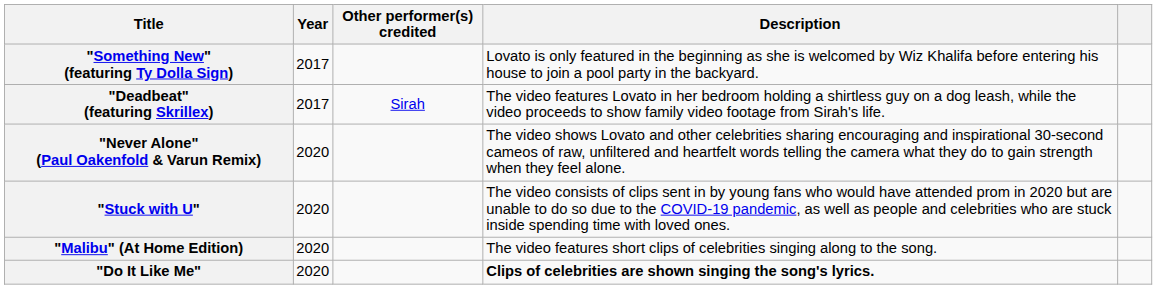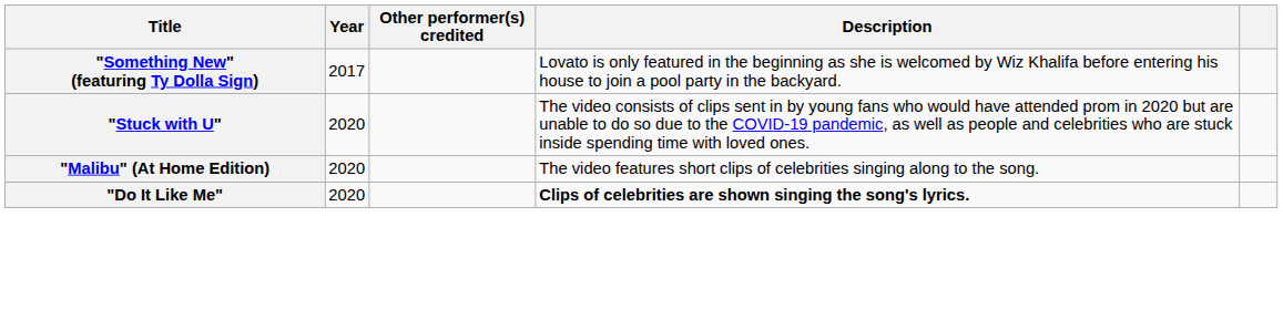 <table class="wikitable sortable plainrowheaders" style="text-align:center;">
 <tr>
 <th scope="col" style="width:20em;">Title</th>
 <th scope="col" style="width:2em;">Year</th>
 <th scope="col" style="width:10em;">Other performer(s) credited</th>
 <th scope="col" style="width:45em;" class="unsortable">Description</th>
 <th scope="col" style="width:2em;" class="unsortable"></th>
 </tr>
 <tr>
 <th scope="row">"<a href='#'>Something New</a>"<br>(featuring <a href='#'>Ty Dolla Sign</a>)</th>
 <td>2017</td>
 <td></td>
 <td style="text-align:left;">Lovato is only featured in the beginning as she is welcomed by Wiz Khalifa before entering his house to join a pool party in the backyard.</td>
-<td></td>
-</tr>
-<tr>
-<th scope="row">"Deadbeat"<br>(featuring <a href='#'>Skrillex</a>)</th>
-<td>2017</td>
-<td><a href='#'>Sirah</a></td>
-<td style="text-align:left;">The video features Lovato in her bedroom holding a shirtless guy on a dog leash, while the video proceeds to show family video footage from Sirah's life.</td>
-<td></td>
-</tr>
-<tr>
-<th scope="row">"Never Alone"<br>(<a href='#'>Paul Oakenfold</a> & Varun Remix)</th>
-<td>2020</td>
-<td></td>
-<td style="text-align:left;">The video shows Lovato and other celebrities sharing encouraging and inspirational 30-second cameos of raw, unfiltered and heartfelt words telling the camera what they do to gain strength when they feel alone.</td>
 <td></td>
 </tr>
 <tr>
 <th scope="row">"<a href='#'>Stuck with U</a>"</th>
 <td>2020</td>
 <td><br></td>
 <td style="text-align:left;">The video consists of clips sent in by young fans who would have attended prom in 2020 but are unable to do so due to the <a href='#'>COVID-19 pandemic</a>, as well as people and celebrities who are stuck inside spending time with loved ones.</td>
 <td></td>
 </tr>
 <tr>
 <th scope="row">"<a href='#'>Malibu</a>" (At Home Edition)</th>
 <td>2020</td>
 <td></td>
 <td style="text-align:left;">The video features short clips of celebrities singing along to the song.</td>
 <td></td>
 </tr>
 <tr>
 <th scope="row">"Do It Like Me"</th>
 <td>2020</td>
 <td></td>
 <td style="text-align:left;"><strong>Clips of celebrities are shown singing the song's lyrics.</strong></td>
 <td></td>
 </tr>
 </table>
